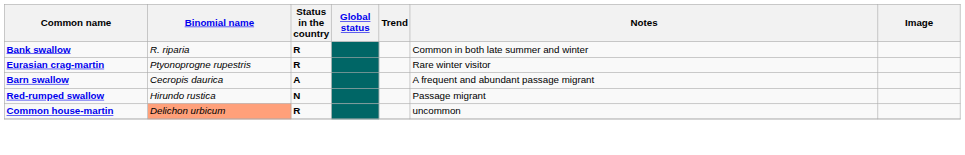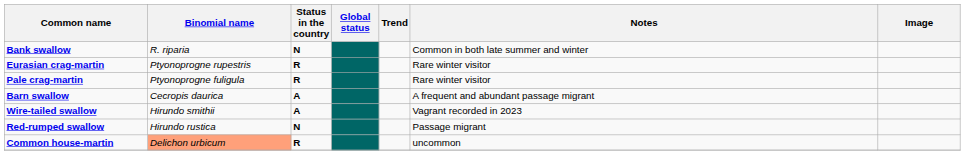 <table class="wikitable sortable">
 <tr>
 <th width="15%">Common name</th>
 <th width="15%"><a href='#'>Binomial name</a></th>
 <th width="1%">Status in the country</th>
 <th width="5%"><a href='#'>Global status</a></th>
 <th width="1%">Trend</th>
 <th class="unsortable">Notes</th>
 <th class="unsortable">Image</th>
 </tr>
 <tr>
 <td><strong><a href='#'>Bank swallow</a></strong></td>
 <td><em>R. riparia</em></td>
-<td><strong>R</strong></td>
+<td><strong>N</strong></td>
 <td align=center style="background: #006666"></td>
 <td align=center></td>
 <td>Common in both late summer and winter</td>
 <td></td>
 </tr>
 <tr>
 <td><strong><a href='#'>Eurasian crag-martin</a></strong></td>
 <td><em>Ptyonoprogne rupestris</em></td>
 <td><strong>R</strong></td>
 <td align=center style="background: #006666"></td>
 <td align=center></td>
 <td>Rare winter visitor</td>
 <td></td>
 </tr>
 <tr>
+<td><strong><a href='#'>Pale crag-martin</a></strong></td>
+<td><em>Ptyonoprogne fuligula</em></td>
+<td><strong>R</strong></td>
+<td align=center style="background: #006666"></td>
+<td align=center></td>
+<td>Rare winter visitor</td>
+<td></td>
+</tr>
+<tr>
 <td><strong><a href='#'>Barn swallow</a></strong></td>
 <td><em>Cecropis daurica</em></td>
 <td><strong>A</strong></td>
 <td align=center style="background: #006666"></td>
 <td align=center></td>
 <td>A frequent and abundant passage migrant</td>
+<td></td>
+</tr>
+<tr>
+<td><strong><a href='#'>Wire-tailed swallow</a></strong></td>
+<td><em>Hirundo smithii</em></td>
+<td><strong>A</strong></td>
+<td align=center style="background: #006666"></td>
+<td align=center></td>
+<td>Vagrant recorded in 2023</td>
 <td></td>
 </tr>
 <tr>
 <td><strong><a href='#'>Red-rumped swallow</a></strong></td>
 <td><em>Hirundo rustica</em></td>
 <td><strong>N</strong></td>
 <td align=center style="background: #006666"></td>
 <td align=center></td>
 <td>Passage migrant</td>
 <td></td>
 </tr>
 <tr>
 <td><strong><a href='#'>Common house-martin</a></strong></td>
 <td style="background: lightsalmon;"><em>Delichon urbicum</em></td>
 <td><strong>R</strong></td>
 <td align=center style="background: #006666"></td>
 <td align=center></td>
 <td>uncommon</td>
 <td></td>
 </tr>
 <tr>
 </tr>
 </table>
